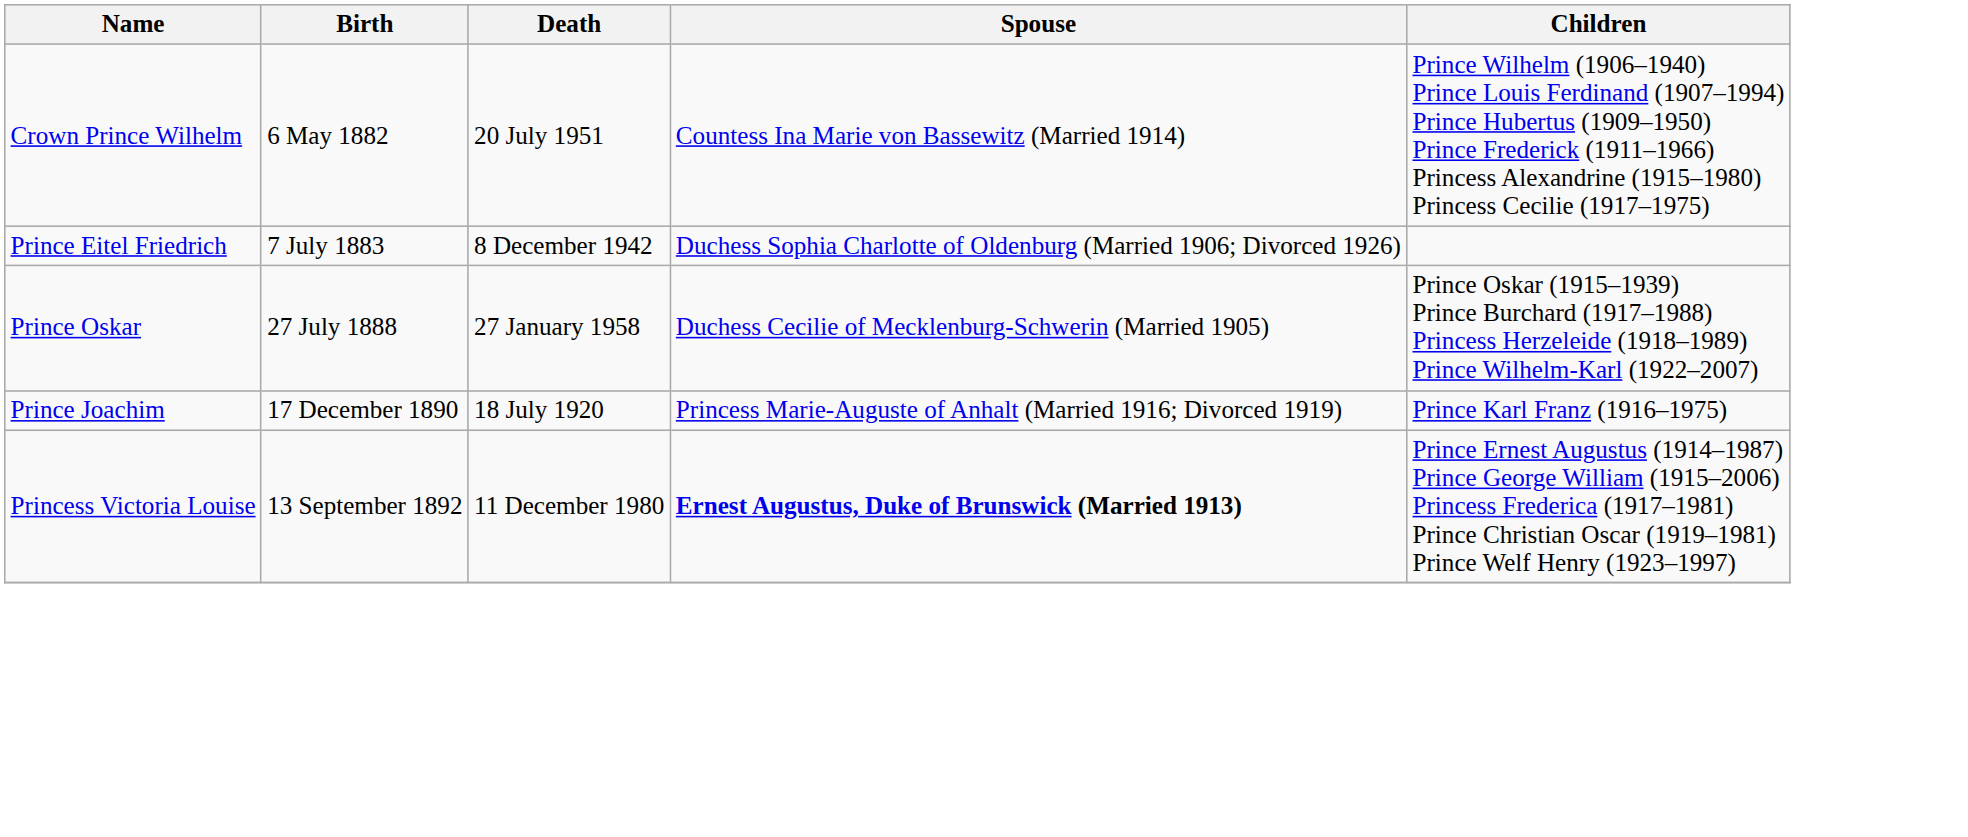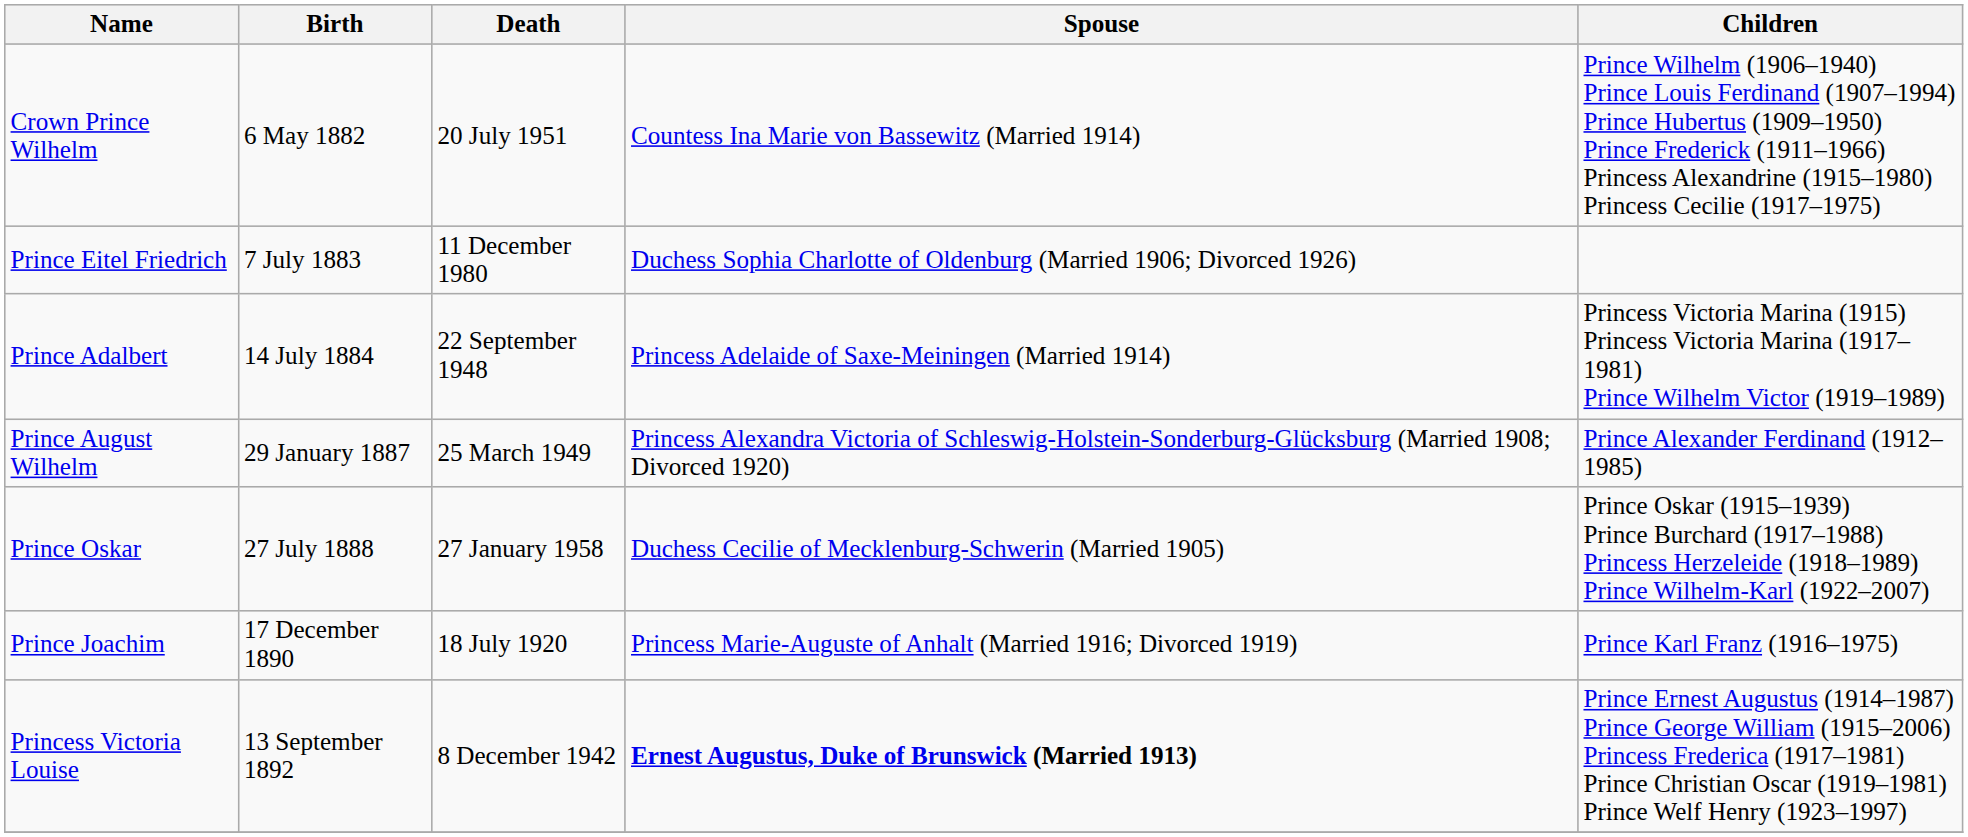 <table class="wikitable">
 <tr>
 <th>Name</th>
 <th>Birth</th>
 <th>Death</th>
 <th>Spouse</th>
 <th>Children</th>
 </tr>
 <tr>
 <td><a href='#'>Crown Prince Wilhelm</a></td>
 <td>6 May 1882</td>
 <td>20 July 1951</td>
 <td><a href='#'>Countess Ina Marie von Bassewitz</a> (Married 1914)</td>
 <td><a href='#'>Prince Wilhelm</a> (1906–1940)<br><a href='#'>Prince Louis Ferdinand</a> (1907–1994)<br><a href='#'>Prince Hubertus</a> (1909–1950)<br><a href='#'>Prince Frederick</a> (1911–1966)<br>Princess Alexandrine (1915–1980)<br>Princess Cecilie (1917–1975)</td>
 </tr>
 <tr>
 <td><a href='#'>Prince Eitel Friedrich</a></td>
 <td>7 July 1883</td>
-<td>8 December 1942</td>
+<td>11 December 1980</td>
 <td><a href='#'>Duchess Sophia Charlotte of Oldenburg</a> (Married 1906; Divorced 1926)</td>
 <td></td>
+</tr>
+<tr>
+<td><a href='#'>Prince Adalbert</a></td>
+<td>14 July 1884</td>
+<td>22 September 1948</td>
+<td><a href='#'>Princess Adelaide of Saxe-Meiningen</a> (Married 1914)</td>
+<td>Princess Victoria Marina (1915)<br>Princess Victoria Marina (1917–1981)<br><a href='#'>Prince Wilhelm Victor</a> (1919–1989)</td>
+</tr>
+<tr>
+<td><a href='#'>Prince August Wilhelm</a></td>
+<td>29 January 1887</td>
+<td>25 March 1949</td>
+<td><a href='#'>Princess Alexandra Victoria of Schleswig-Holstein-Sonderburg-Glücksburg</a> (Married 1908; Divorced 1920)</td>
+<td><a href='#'>Prince Alexander Ferdinand</a> (1912–1985)</td>
 </tr>
 <tr>
 <td><a href='#'>Prince Oskar</a></td>
 <td>27 July 1888</td>
 <td>27 January 1958</td>
 <td><a href='#'>Duchess Cecilie of Mecklenburg-Schwerin</a> (Married 1905)</td>
 <td>Prince Oskar (1915–1939)<br>Prince Burchard (1917–1988)<br><a href='#'>Princess Herzeleide</a> (1918–1989)<br><a href='#'>Prince Wilhelm-Karl</a> (1922–2007)</td>
 </tr>
 <tr>
 <td><a href='#'>Prince Joachim</a></td>
 <td>17 December 1890</td>
 <td>18 July 1920</td>
 <td><a href='#'>Princess Marie-Auguste of Anhalt</a> (Married 1916; Divorced 1919)</td>
 <td><a href='#'>Prince Karl Franz</a> (1916–1975)</td>
 </tr>
 <tr>
 <td><a href='#'>Princess Victoria Louise</a></td>
 <td>13 September 1892</td>
-<td>11 December 1980</td>
+<td>8 December 1942</td>
 <td><strong><a href='#'>Ernest Augustus, Duke of Brunswick</a> (Married 1913)</strong></td>
 <td><a href='#'>Prince Ernest Augustus</a> (1914–1987)<br><a href='#'>Prince George William</a> (1915–2006)<br><a href='#'>Princess Frederica</a> (1917–1981)<br>Prince Christian Oscar (1919–1981)<br>Prince Welf Henry (1923–1997)</td>
 </tr>
 <tr>
 </tr>
 </table>
